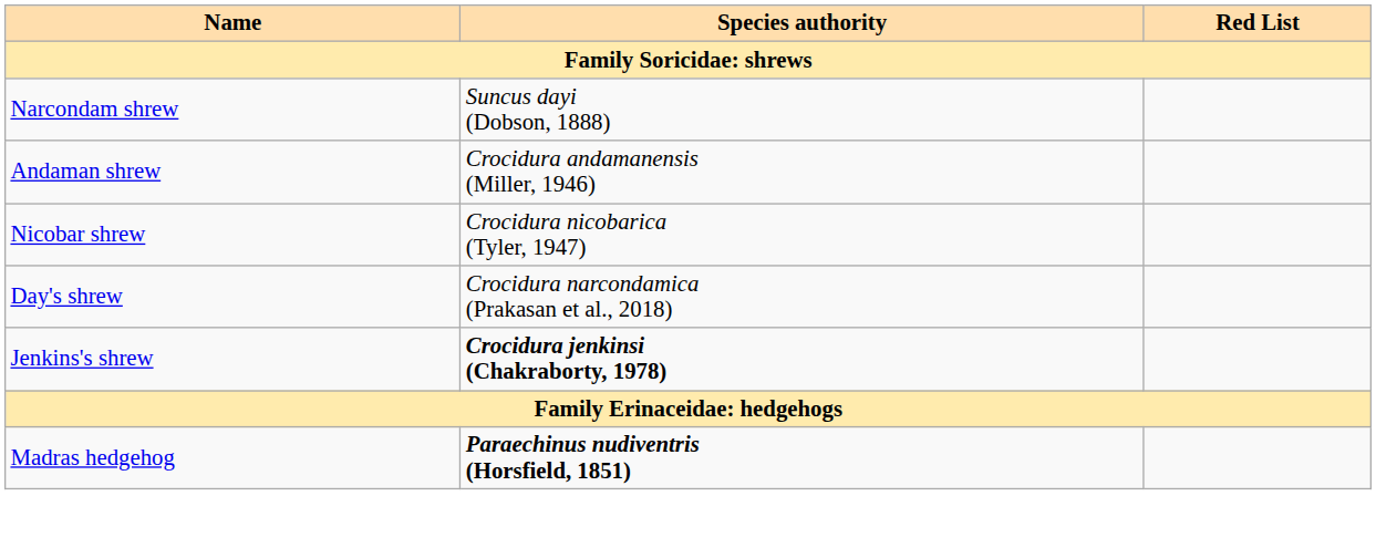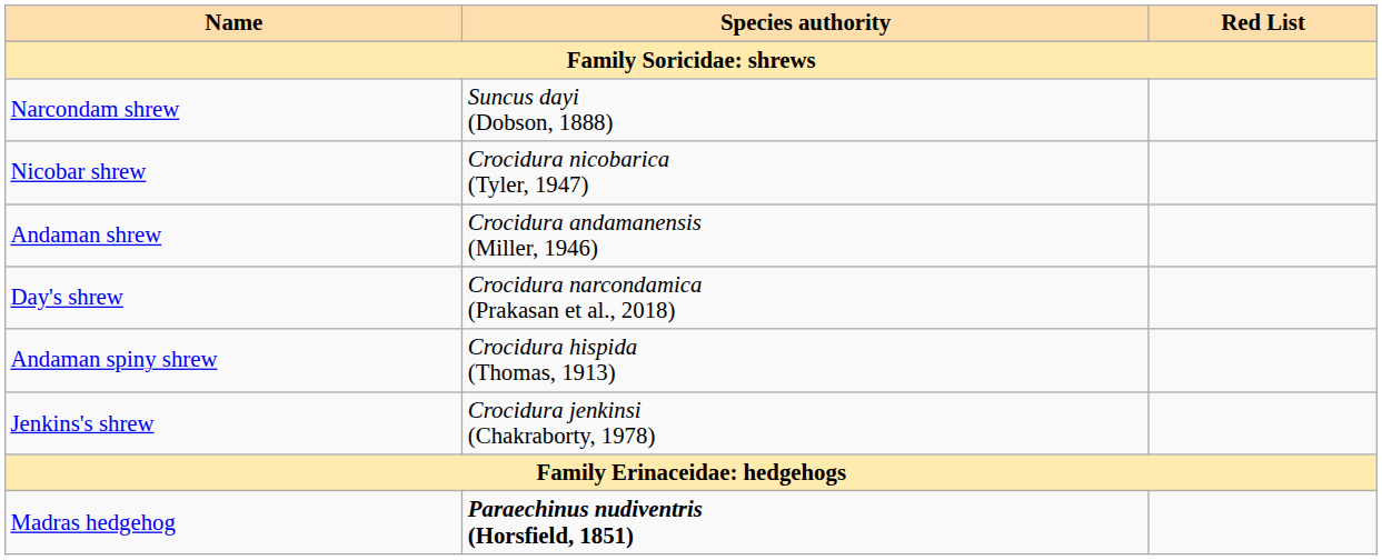 <table width="60%" class="sortable wikitable" text-align:center>
 <tr>
 <th width="20%" style="background:navajowhite">Name</th>
 <th width="30%" style="background:navajowhite">Species authority</th>
 <th width="10%" style="background:navajowhite">Red List</th>
 </tr>
 <tr>
 <td style="text-align:center;" bgcolor="#ffebad" colspan="3"><strong>Family Soricidae: shrews</strong></td>
 </tr>
 <tr>
 <td><a href='#'>Narcondam shrew</a></td>
 <td><em>Suncus dayi</em><br>(Dobson, 1888)</td>
 <td></td>
 </tr>
 <tr>
-<td><a href='#'>Andaman shrew</a></td>
-<td><em>Crocidura andamanensis</em><br>(Miller, 1946)</td>
+<td><a href='#'>Nicobar shrew</a></td>
+<td><em>Crocidura nicobarica</em><br>(Tyler, 1947)</td>
 <td></td>
 </tr>
 <tr>
-<td><a href='#'>Nicobar shrew</a></td>
-<td><em>Crocidura nicobarica</em><br>(Tyler, 1947)</td>
+<td><a href='#'>Andaman shrew</a></td>
+<td><em>Crocidura andamanensis</em><br>(Miller, 1946)</td>
 <td></td>
 </tr>
 <tr>
 <td><a href='#'>Day's shrew</a></td>
 <td><em>Crocidura narcondamica</em><br>(Prakasan et al., 2018)</td>
 <td></td>
 </tr>
 <tr>
+<td><a href='#'>Andaman spiny shrew</a></td>
+<td><em>Crocidura hispida</em><br>(Thomas, 1913)</td>
+<td></td>
+</tr>
+<tr>
 <td><a href='#'>Jenkins's shrew</a></td>
-<td><strong><em>Crocidura jenkinsi</em><br>(Chakraborty, 1978)</strong></td>
+<td><em>Crocidura jenkinsi</em><br>(Chakraborty, 1978)</td>
 <td></td>
 </tr>
 <tr>
 <td style="text-align:center;" bgcolor="#ffebad" colspan="3"><strong>Family Erinaceidae: hedgehogs</strong></td>
 </tr>
 <tr>
 <td><a href='#'>Madras hedgehog</a></td>
 <td><strong><em>Paraechinus nudiventris</em><br>(Horsfield, 1851)</strong></td>
 <td></td>
 </tr>
 </table>
